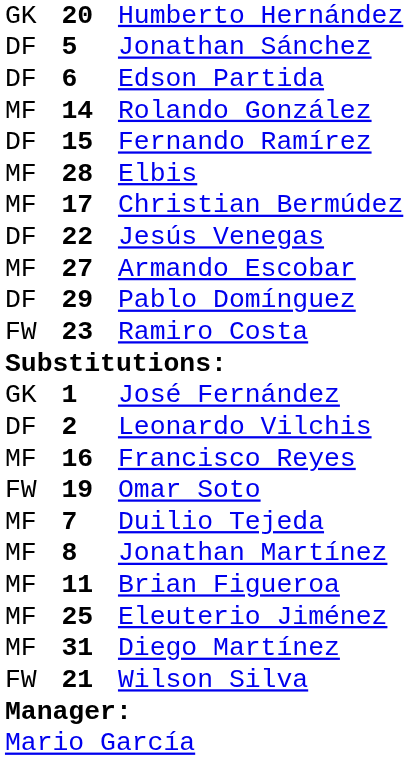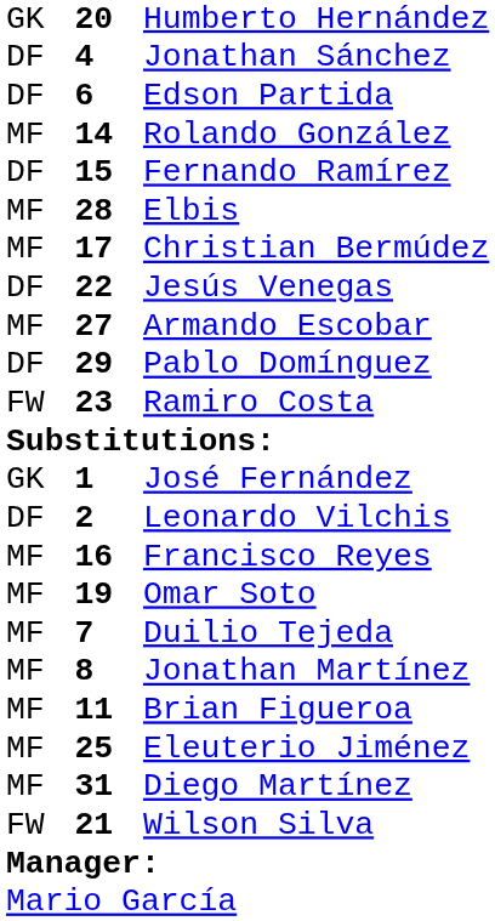 <table style="font-size:90%" cellspacing=0 cellpadding=0 align=center>
 <tr>
 <th width=25></th>
 <th width=25></th>
 </tr>
 <tr>
 <td>GK</td>
 <td><strong>20</strong></td>
 <td> <a href='#'>Humberto Hernández</a></td>
 </tr>
 <tr>
 <td>DF</td>
-<td><strong>5</strong></td>
+<td><strong>4</strong></td>
 <td> <a href='#'>Jonathan Sánchez</a></td>
 <td></td>
 <td></td>
 </tr>
 <tr>
 <td>DF</td>
 <td><strong>6</strong></td>
 <td> <a href='#'>Edson Partida</a></td>
 <td></td>
 <td></td>
 </tr>
 <tr>
 <td>MF</td>
 <td><strong>14</strong></td>
 <td> <a href='#'>Rolando González</a></td>
 <td></td>
 </tr>
 <tr>
 <td>DF</td>
 <td><strong>15</strong></td>
 <td> <a href='#'>Fernando Ramírez</a></td>
 </tr>
 <tr>
 <td>MF</td>
 <td><strong>28</strong></td>
 <td> <a href='#'>Elbis</a></td>
 </tr>
 <tr>
 <td>MF</td>
 <td><strong>17</strong></td>
 <td> <a href='#'>Christian Bermúdez </a></td>
 <td></td>
 <td></td>
 </tr>
 <tr>
 <td>DF</td>
 <td><strong>22</strong></td>
 <td> <a href='#'>Jesús Venegas</a></td>
 </tr>
 <tr>
 <td>MF</td>
 <td><strong>27</strong></td>
 <td> <a href='#'>Armando Escobar</a></td>
 <td></td>
 </tr>
 <tr>
 <td>DF</td>
 <td><strong>29</strong></td>
 <td> <a href='#'>Pablo Domínguez</a></td>
 </tr>
 <tr>
 <td>FW</td>
 <td><strong>23</strong></td>
 <td> <a href='#'>Ramiro Costa</a></td>
 <td></td>
 </tr>
 <tr>
 <td colspan=3><strong>Substitutions:</strong></td>
 </tr>
 <tr>
 <td>GK</td>
 <td><strong>1</strong></td>
 <td> <a href='#'>José Fernández</a></td>
 </tr>
 <tr>
 <td>DF</td>
 <td><strong>2</strong></td>
 <td> <a href='#'>Leonardo Vilchis </a></td>
 <td></td>
 <td></td>
 </tr>
 <tr>
 <td>MF</td>
 <td><strong>16</strong></td>
 <td> <a href='#'>Francisco Reyes</a></td>
 </tr>
 <tr>
-<td>FW</td>
+<td>MF</td>
 <td><strong>19</strong></td>
 <td> <a href='#'>Omar Soto</a></td>
 </tr>
 <tr>
 <td>MF</td>
 <td><strong>7</strong></td>
 <td> <a href='#'>Duilio Tejeda</a></td>
 <td></td>
 <td></td>
 </tr>
 <tr>
 <td>MF</td>
 <td><strong>8</strong></td>
 <td> <a href='#'>Jonathan Martínez</a></td>
 </tr>
 <tr>
 <td>MF</td>
 <td><strong>11</strong></td>
 <td> <a href='#'>Brian Figueroa</a></td>
 </tr>
 <tr>
 <td>MF</td>
 <td><strong>25</strong></td>
 <td> <a href='#'>Eleuterio Jiménez</a></td>
 </tr>
 <tr>
 <td>MF</td>
 <td><strong>31</strong></td>
 <td> <a href='#'>Diego Martínez</a></td>
 </tr>
 <tr>
 <td>FW</td>
 <td><strong>21</strong></td>
 <td> <a href='#'>Wilson Silva </a></td>
 <td></td>
 <td></td>
 </tr>
 <tr>
 <td colspan=3><strong>Manager:</strong></td>
 </tr>
 <tr>
 <td colspan=4> <a href='#'>Mario García</a></td>
 </tr>
 </table>
